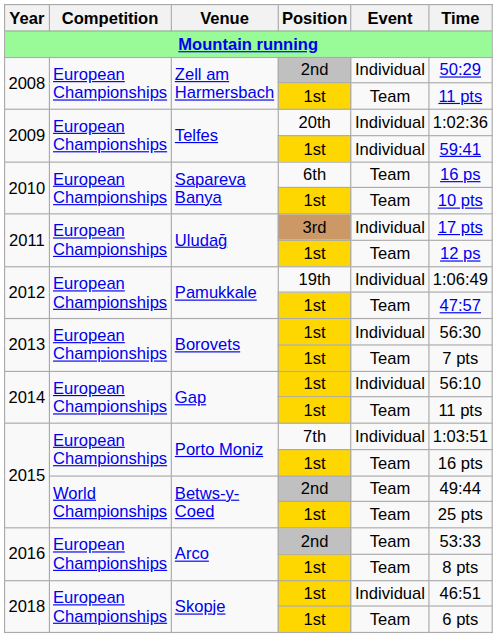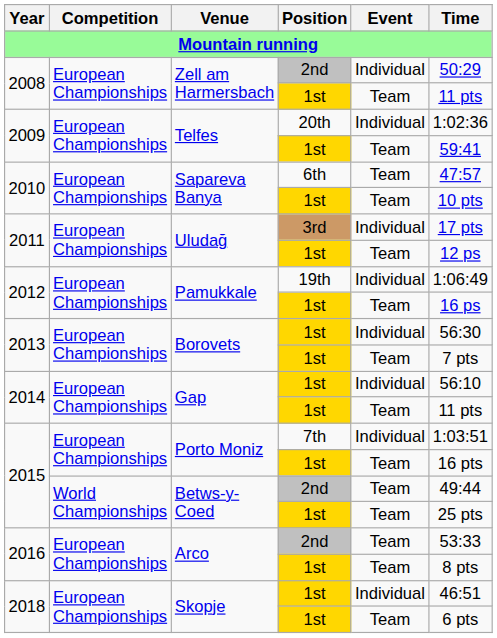 <table class="wikitable" width=50% style="font-size:90%; text-align:center;">
 <tr>
 <th>Year</th>
 <th>Competition</th>
 <th>Venue</th>
 <th>Position</th>
 <th>Event</th>
 <th>Time</th>
 </tr>
 <tr>
 <td colspan="7" style="background:Palegreen;"><strong><a href='#'>Mountain running</a></strong></td>
 </tr>
 <tr>
 <td rowspan=2>2008</td>
 <td align=left rowspan=2><a href='#'>European Championships</a></td>
 <td align=left rowspan=2> <a href='#'>Zell am Harmersbach</a></td>
 <td bgcolor=silver>2nd</td>
 <td>Individual</td>
 <td><a href='#'>50:29</a></td>
 </tr>
 <tr>
 <td bgcolor=gold>1st</td>
 <td>Team</td>
 <td><a href='#'>11 pts</a></td>
 </tr>
 <tr>
 <td rowspan=2>2009</td>
 <td align=left rowspan=2><a href='#'>European Championships</a></td>
 <td align=left rowspan=2> <a href='#'>Telfes</a></td>
 <td>20th</td>
 <td>Individual</td>
 <td>1:02:36</td>
 </tr>
 <tr>
 <td bgcolor=gold>1st</td>
-<td>Individual</td>
+<td>Team</td>
 <td><a href='#'>59:41</a></td>
 </tr>
 <tr>
 <td rowspan=2>2010</td>
 <td align=left rowspan=2><a href='#'>European Championships</a></td>
 <td align=left rowspan=2> <a href='#'>Sapareva Banya</a></td>
 <td>6th</td>
 <td>Team</td>
-<td><a href='#'>16 ps</a></td>
+<td><a href='#'>47:57</a></td>
 </tr>
 <tr>
 <td bgcolor=gold>1st</td>
 <td>Team</td>
 <td><a href='#'>10 pts</a></td>
 </tr>
 <tr>
 <td rowspan=2>2011</td>
 <td align=left rowspan=2><a href='#'>European Championships</a></td>
 <td align=left rowspan=2> <a href='#'>Uludağ</a></td>
 <td bgcolor=cc9966>3rd</td>
 <td>Individual</td>
 <td><a href='#'>17 pts</a></td>
 </tr>
 <tr>
 <td bgcolor=gold>1st</td>
 <td>Team</td>
 <td><a href='#'>12 ps</a></td>
 </tr>
 <tr>
 <td rowspan=2>2012</td>
 <td align=left rowspan=2><a href='#'>European Championships</a></td>
 <td align=left rowspan=2> <a href='#'>Pamukkale</a></td>
 <td>19th</td>
 <td>Individual</td>
 <td>1:06:49</td>
 </tr>
 <tr>
 <td bgcolor=gold>1st</td>
 <td>Team</td>
-<td><a href='#'>47:57</a></td>
+<td><a href='#'>16 ps</a></td>
 </tr>
 <tr>
 <td rowspan=2>2013</td>
 <td align=left rowspan=2><a href='#'>European Championships</a></td>
 <td align=left rowspan=2> <a href='#'>Borovets</a></td>
 <td bgcolor=gold>1st</td>
 <td>Individual</td>
 <td>56:30</td>
 </tr>
 <tr>
 <td bgcolor=gold>1st</td>
 <td>Team</td>
 <td>7 pts</td>
 </tr>
 <tr>
 <td rowspan=2>2014</td>
 <td align=left rowspan=2><a href='#'>European Championships</a></td>
 <td align=left rowspan=2> <a href='#'>Gap</a></td>
 <td bgcolor=gold>1st</td>
 <td>Individual</td>
 <td>56:10</td>
 </tr>
 <tr>
 <td bgcolor=gold>1st</td>
 <td>Team</td>
 <td>11 pts</td>
 </tr>
 <tr>
 <td rowspan=4>2015</td>
 <td align=left rowspan=2><a href='#'>European Championships</a></td>
 <td align=left rowspan=2> <a href='#'>Porto Moniz</a></td>
 <td>7th</td>
 <td>Individual</td>
 <td>1:03:51</td>
 </tr>
 <tr>
 <td bgcolor=gold>1st</td>
 <td>Team</td>
 <td>16 pts</td>
 </tr>
 <tr>
 <td align=left rowspan=2><a href='#'>World Championships</a></td>
 <td align=left rowspan=2> <a href='#'>Betws-y-Coed</a></td>
 <td bgcolor=silver>2nd</td>
 <td>Team</td>
 <td>49:44</td>
 </tr>
 <tr>
 <td bgcolor=gold>1st</td>
 <td>Team</td>
 <td>25 pts</td>
 </tr>
 <tr>
 <td rowspan=2>2016</td>
 <td align=left rowspan=2><a href='#'>European Championships</a></td>
 <td align=left rowspan=2> <a href='#'>Arco</a></td>
 <td bgcolor=silver>2nd</td>
 <td>Team</td>
 <td>53:33</td>
 </tr>
 <tr>
 <td bgcolor=gold>1st</td>
 <td>Team</td>
 <td>8 pts</td>
 </tr>
 <tr>
 <td rowspan=2>2018</td>
 <td align=left rowspan=2><a href='#'>European Championships</a></td>
 <td align=left rowspan=2> <a href='#'>Skopje</a></td>
 <td bgcolor=gold>1st</td>
 <td>Individual</td>
 <td>46:51</td>
 </tr>
 <tr>
 <td bgcolor=gold>1st</td>
 <td>Team</td>
 <td>6 pts</td>
 </tr>
 </table>
